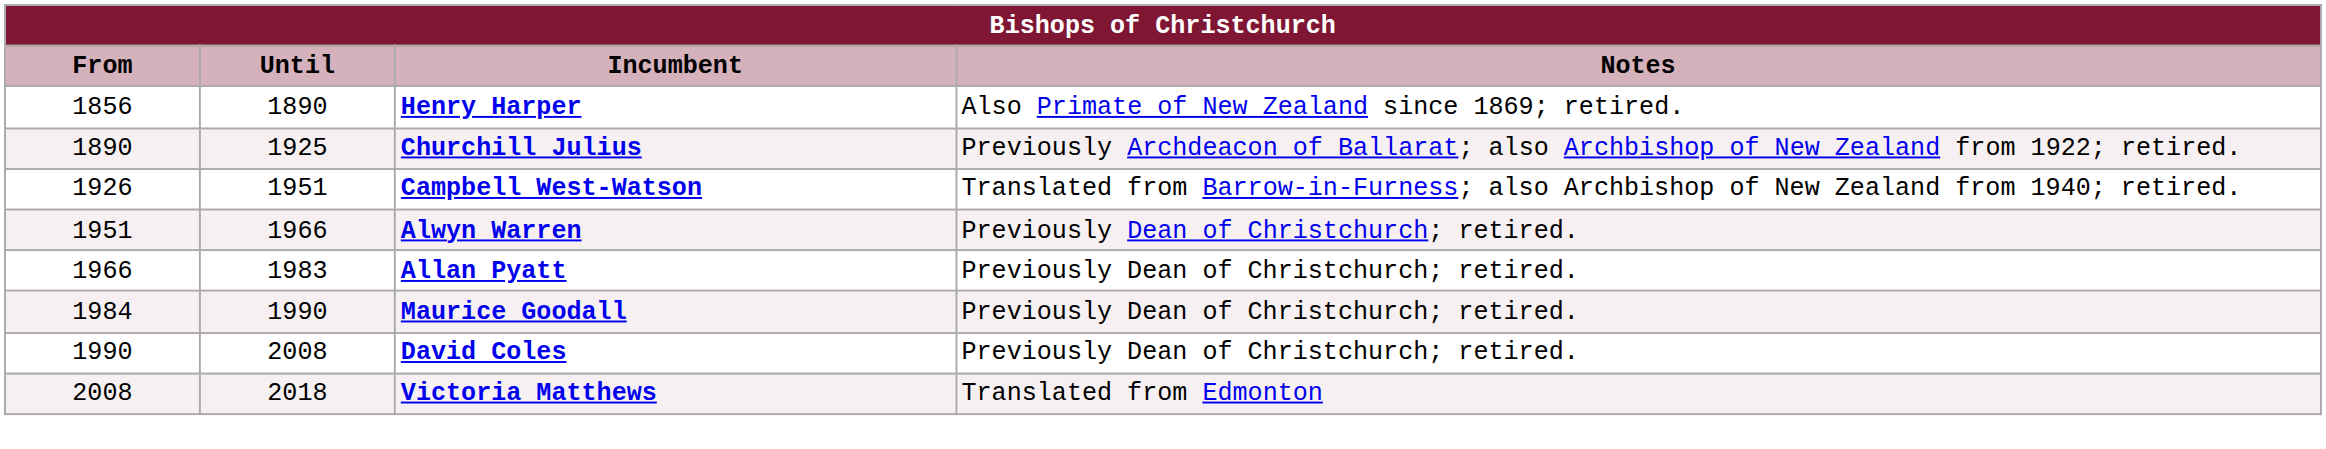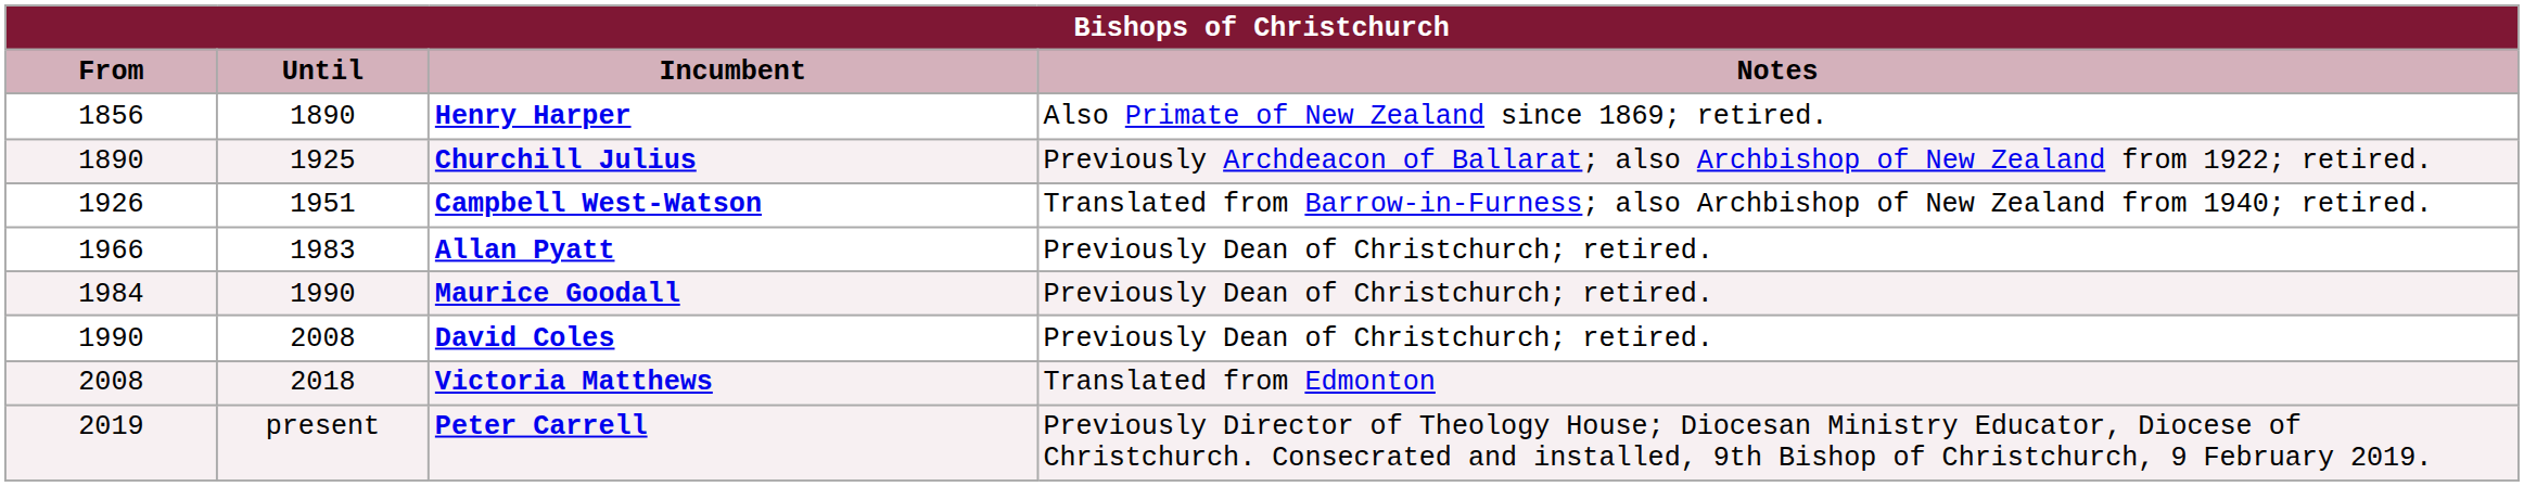 <table class="wikitable" style="width: 95%;">
 <tr>
 <th colspan="4" style="background-color: #7F1734; color: white;">Bishops of Christchurch</th>
 </tr>
 <tr>
 <th style="background-color: #D4B1BB; width: 8%;">From</th>
 <th style="background-color: #D4B1BB; width: 8%;">Until</th>
 <th style="background-color: #D4B1BB; width: 23%;">Incumbent</th>
 <th style="background-color: #D4B1BB; width: 56%;">Notes</th>
 </tr>
 <tr valign="top" style="background-color: white;">
 <td style="text-align: center;">1856</td>
 <td style="text-align: center;">1890</td>
 <td><strong><a href='#'>Henry Harper</a></strong></td>
 <td>Also <a href='#'>Primate of New Zealand</a> since 1869; retired.</td>
 </tr>
 <tr valign="top" style="background-color: #F7F0F2;">
 <td style="text-align: center;">1890</td>
 <td style="text-align: center;">1925</td>
 <td><strong><a href='#'>Churchill Julius</a></strong></td>
 <td>Previously <a href='#'>Archdeacon of Ballarat</a>; also <a href='#'>Archbishop of New Zealand</a> from 1922; retired.</td>
 </tr>
 <tr valign="top" style="background-color: white;">
 <td style="text-align: center;">1926</td>
 <td style="text-align: center;">1951</td>
 <td><strong><a href='#'>Campbell West-Watson</a></strong></td>
 <td>Translated from <a href='#'>Barrow-in-Furness</a>; also Archbishop of New Zealand from 1940; retired.</td>
 </tr>
-<tr valign="top" style="background-color: #F7F0F2;">
-<td style="text-align: center;">1951</td>
-<td style="text-align: center;">1966</td>
-<td><strong><a href='#'>Alwyn Warren</a></strong></td>
-<td>Previously <a href='#'>Dean of Christchurch</a>; retired.</td>
-</tr>
 <tr valign="top" style="background-color: white;">
 <td style="text-align: center;">1966</td>
 <td style="text-align: center;">1983</td>
 <td><strong><a href='#'>Allan Pyatt</a></strong></td>
 <td>Previously Dean of Christchurch; retired.</td>
 </tr>
 <tr valign="top" style="background-color: #F7F0F2;">
 <td style="text-align: center;">1984</td>
 <td style="text-align: center;">1990</td>
 <td><strong><a href='#'>Maurice Goodall</a></strong></td>
 <td>Previously Dean of Christchurch; retired.</td>
 </tr>
 <tr valign="top" style="background-color: white;">
 <td style="text-align: center;">1990</td>
 <td style="text-align: center;">2008</td>
 <td><strong><a href='#'>David Coles</a></strong></td>
 <td>Previously Dean of Christchurch; retired.</td>
 </tr>
 <tr valign="top" style="background-color: #F7F0F2;">
 <td style="text-align: center;">2008</td>
 <td style="text-align: center;">2018</td>
 <td><strong><a href='#'>Victoria Matthews</a></strong></td>
 <td>Translated from <a href='#'>Edmonton</a></td>
 </tr>
+<tr valign="top" style="background-color: #F7F0F2;">
+<td style="text-align: center;">2019</td>
+<td style="text-align: center;">present</td>
+<td><strong><a href='#'>Peter Carrell</a></strong></td>
+<td>Previously Director of Theology House; Diocesan Ministry Educator, Diocese of Christchurch. Consecrated and installed, 9th Bishop of Christchurch, 9 February 2019.</td>
+</tr>
 </table>
